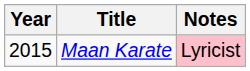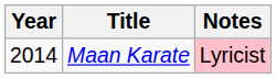 <table class="wikitable">
 <tr>
 <th>Year</th>
 <th>Title</th>
 <th>Notes</th>
 </tr>
 <tr>
-<td>2015</td>
+<td>2014</td>
 <td><em><a href='#'>Maan Karate</a></em></td>
 <td style="background: pink;">Lyricist</td>
 </tr>
 </table>
